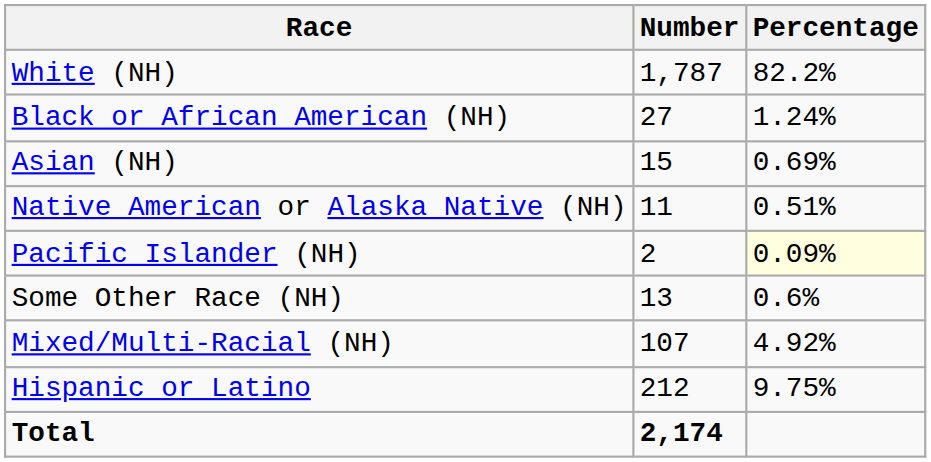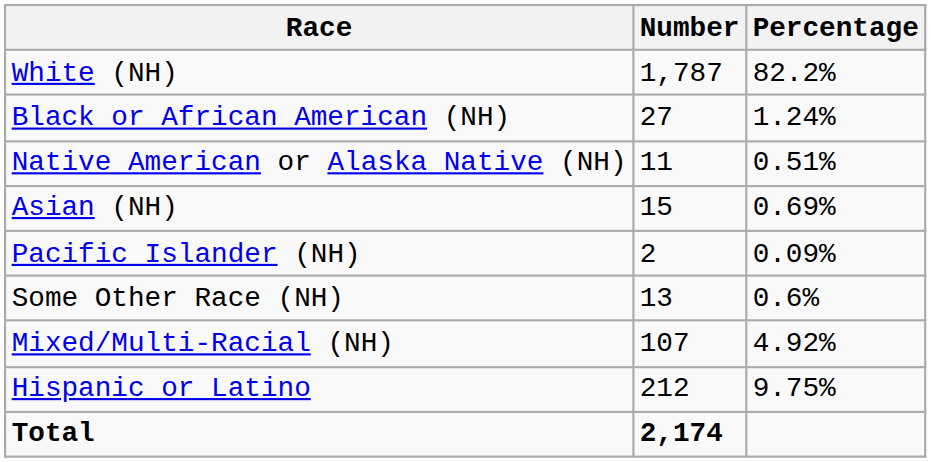 <table class="wikitable">
 <tr>
 <th>Race</th>
 <th>Number</th>
 <th>Percentage</th>
 </tr>
 <tr>
 <td><a href='#'>White</a> (NH)</td>
 <td>1,787</td>
 <td>82.2%</td>
 </tr>
 <tr>
 <td><a href='#'>Black or African American</a> (NH)</td>
 <td>27</td>
 <td>1.24%</td>
 </tr>
 <tr>
+<td><a href='#'>Native American</a> or <a href='#'>Alaska Native</a> (NH)</td>
+<td>11</td>
+<td>0.51%</td>
+</tr>
+<tr>
 <td><a href='#'>Asian</a> (NH)</td>
 <td>15</td>
 <td>0.69%</td>
 </tr>
 <tr>
-<td><a href='#'>Native American</a> or <a href='#'>Alaska Native</a> (NH)</td>
-<td>11</td>
-<td>0.51%</td>
-</tr>
-<tr>
 <td><a href='#'>Pacific Islander</a> (NH)</td>
 <td>2</td>
-<td style="background: lightyellow;">0.09%</td>
+<td>0.09%</td>
 </tr>
 <tr>
 <td>Some Other Race (NH)</td>
 <td>13</td>
 <td>0.6%</td>
 </tr>
 <tr>
 <td><a href='#'>Mixed/Multi-Racial</a> (NH)</td>
 <td>107</td>
 <td>4.92%</td>
 </tr>
 <tr>
 <td><a href='#'>Hispanic or Latino</a></td>
 <td>212</td>
 <td>9.75%</td>
 </tr>
 <tr>
 <td><strong>Total</strong></td>
 <td><strong>2,174</strong></td>
 <td></td>
 </tr>
 </table>
